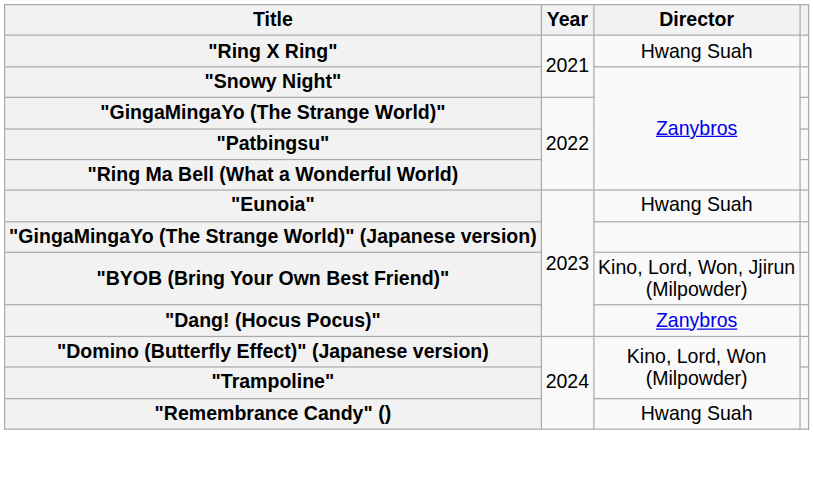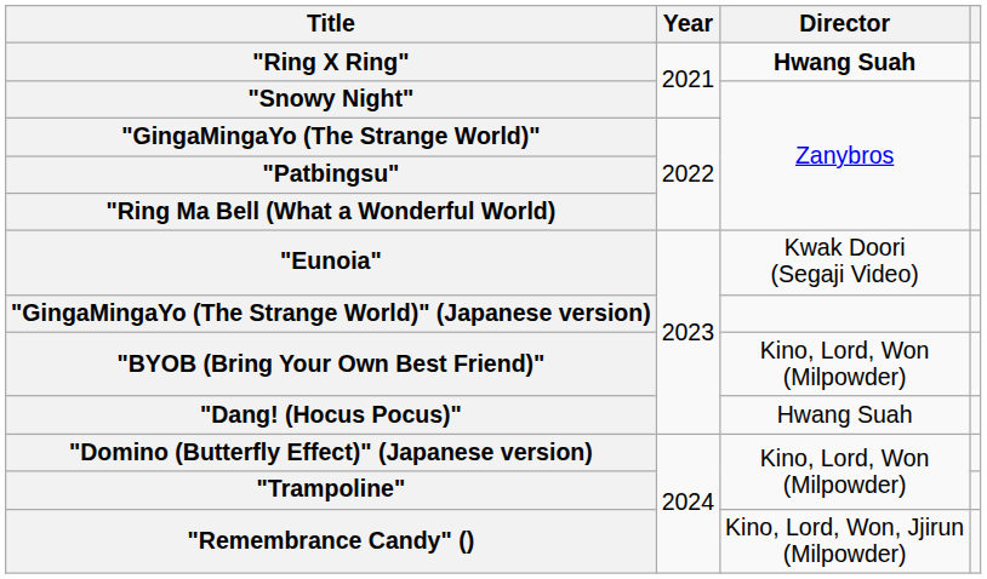 <table class="wikitable plainrowheaders" style="text-align:center">
 <tr>
 <th scope="col">Title</th>
 <th scope="col">Year</th>
 <th scope="col">Director</th>
 <th scope="col"></th>
 </tr>
 <tr>
 <th scope="row">"Ring X Ring"</th>
 <td rowspan="2">2021</td>
-<td>Hwang Suah</td>
+<td><strong>Hwang Suah</strong></td>
 <td></td>
 </tr>
 <tr>
 <th scope="row">"Snowy Night"</th>
 <td rowspan="4"><a href='#'>Zanybros</a></td>
 <td></td>
 </tr>
 <tr>
 <th scope="row">"GingaMingaYo (The Strange World)"</th>
 <td rowspan="3">2022</td>
 <td></td>
 </tr>
 <tr>
 <th scope="row">"Patbingsu"</th>
 <td></td>
 </tr>
 <tr>
 <th scope="row">"Ring Ma Bell (What a Wonderful World)</th>
 <td></td>
 </tr>
 <tr>
 <th scope="row">"Eunoia"</th>
 <td rowspan="4">2023</td>
-<td>Hwang Suah</td>
+<td>Kwak Doori<br>(Segaji Video)</td>
 <td></td>
 </tr>
 <tr>
 <th scope="row">"GingaMingaYo (The Strange World)" (Japanese version)</th>
 <td></td>
 <td></td>
 </tr>
 <tr>
 <th scope="row">"BYOB (Bring Your Own Best Friend)"</th>
-<td>Kino, Lord, Won, Jjirun<br>(Milpowder)</td>
+<td>Kino, Lord, Won<br>(Milpowder)</td>
 <td></td>
 </tr>
 <tr>
 <th scope="row">"Dang! (Hocus Pocus)"</th>
-<td><a href='#'>Zanybros</a></td>
+<td>Hwang Suah</td>
 <td></td>
 </tr>
 <tr>
 <th scope="row">"Domino (Butterfly Effect)" (Japanese version)</th>
 <td rowspan="3">2024</td>
 <td rowspan="2">Kino, Lord, Won<br>(Milpowder)</td>
 <td></td>
 </tr>
 <tr>
 <th scope="row">"Trampoline"</th>
 <td></td>
 </tr>
 <tr>
 <th scope="row">"Remembrance Candy" ()</th>
-<td>Hwang Suah</td>
+<td>Kino, Lord, Won, Jjirun<br>(Milpowder)</td>
 <td></td>
 </tr>
 </table>
